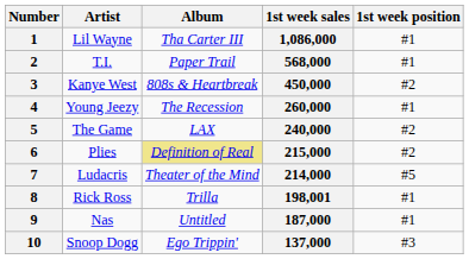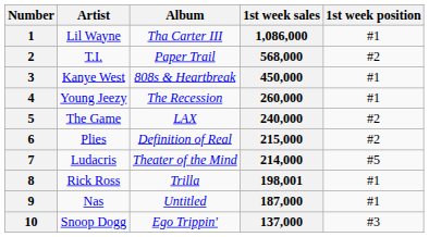 <table class="wikitable">
 <tr>
 <th style="text-align:center;">Number</th>
 <th style="text-align:center;">Artist</th>
 <th style="text-align:center;">Album</th>
 <th style="text-align:center;">1st week sales</th>
 <th style="text-align:center;">1st week position</th>
 </tr>
 <tr>
 <th style="text-align:center;">1</th>
 <td style="text-align:center;"><a href='#'>Lil Wayne</a></td>
 <td style="text-align:center;"><em><a href='#'>Tha Carter III</a></em></td>
 <th style="text-align:center;">1,086,000</th>
 <td style="text-align:center;">#1</td>
 </tr>
 <tr>
 <th style="text-align:center;">2</th>
 <td style="text-align:center;"><a href='#'>T.I.</a></td>
 <td style="text-align:center;"><em><a href='#'>Paper Trail</a></em></td>
 <th style="text-align:center;">568,000</th>
-<td style="text-align:center;">#1</td>
+<td style="text-align:center;">#2</td>
 </tr>
 <tr>
 <th style="text-align:center;">3</th>
 <td style="text-align:center;"><a href='#'>Kanye West</a></td>
 <td style="text-align:center;"><em><a href='#'>808s & Heartbreak</a></em></td>
 <th style="text-align:center;">450,000</th>
-<td style="text-align:center;">#2</td>
+<td style="text-align:center;">#1</td>
 </tr>
 <tr>
 <th style="text-align:center;">4</th>
 <td style="text-align:center;"><a href='#'>Young Jeezy</a></td>
 <td style="text-align:center;"><em><a href='#'>The Recession</a></em></td>
 <th style="text-align:center;">260,000</th>
 <td style="text-align:center;">#1</td>
 </tr>
 <tr>
 <th style="text-align:center;">5</th>
 <td style="text-align:center;"><a href='#'>The Game</a></td>
 <td style="text-align:center;"><em><a href='#'>LAX</a></em></td>
 <th style="text-align:center;">240,000</th>
 <td style="text-align:center;">#2</td>
 </tr>
 <tr>
 <th style="text-align:center;">6</th>
 <td style="text-align:center;"><a href='#'>Plies</a></td>
-<td style="background: khaki; text-align:center;"><em><a href='#'>Definition of Real</a></em></td>
+<td style="text-align:center;"><em><a href='#'>Definition of Real</a></em></td>
 <th style="text-align:center;">215,000</th>
 <td style="text-align:center;">#2</td>
 </tr>
 <tr>
 <th style="text-align:center;">7</th>
 <td style="text-align:center;"><a href='#'>Ludacris</a></td>
 <td style="text-align:center;"><em><a href='#'>Theater of the Mind</a></em></td>
 <th style="text-align:center;">214,000</th>
 <td style="text-align:center;">#5</td>
 </tr>
 <tr>
 <th style="text-align:center;">8</th>
 <td style="text-align:center;"><a href='#'>Rick Ross</a></td>
 <td style="text-align:center;"><em><a href='#'>Trilla</a></em></td>
 <th style="text-align:center;">198,001</th>
 <td style="text-align:center;">#1</td>
 </tr>
 <tr>
 <th style="text-align:center;">9</th>
 <td style="text-align:center;"><a href='#'>Nas</a></td>
 <td style="text-align:center;"><em><a href='#'>Untitled</a></em></td>
 <th style="text-align:center;">187,000</th>
 <td style="text-align:center;">#1</td>
 </tr>
 <tr>
 <th style="text-align:center;">10</th>
 <td style="text-align:center;"><a href='#'>Snoop Dogg</a></td>
 <td style="text-align:center;"><em><a href='#'>Ego Trippin'</a></em></td>
 <th style="text-align:center;">137,000</th>
 <td style="text-align:center;">#3</td>
 </tr>
 </table>
